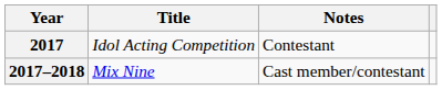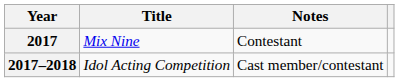 <table class="wikitable sortable plainrowheaders">
 <tr>
 <th scope="col">Year</th>
 <th scope="col">Title</th>
 <th scope="col">Notes</th>
 <th scope="col" class="unsortable"></th>
 </tr>
 <tr>
 <th scope="row">2017</th>
-<td><em>Idol Acting Competition</em></td>
+<td><em><a href='#'>Mix Nine</a></em></td>
 <td>Contestant</td>
 <td style="text-align:center"></td>
 </tr>
 <tr>
 <th scope="row">2017–2018</th>
-<td><em><a href='#'>Mix Nine</a></em></td>
+<td><em>Idol Acting Competition</em></td>
 <td>Cast member/contestant</td>
 <td style="text-align:center"></td>
 </tr>
 </table>
